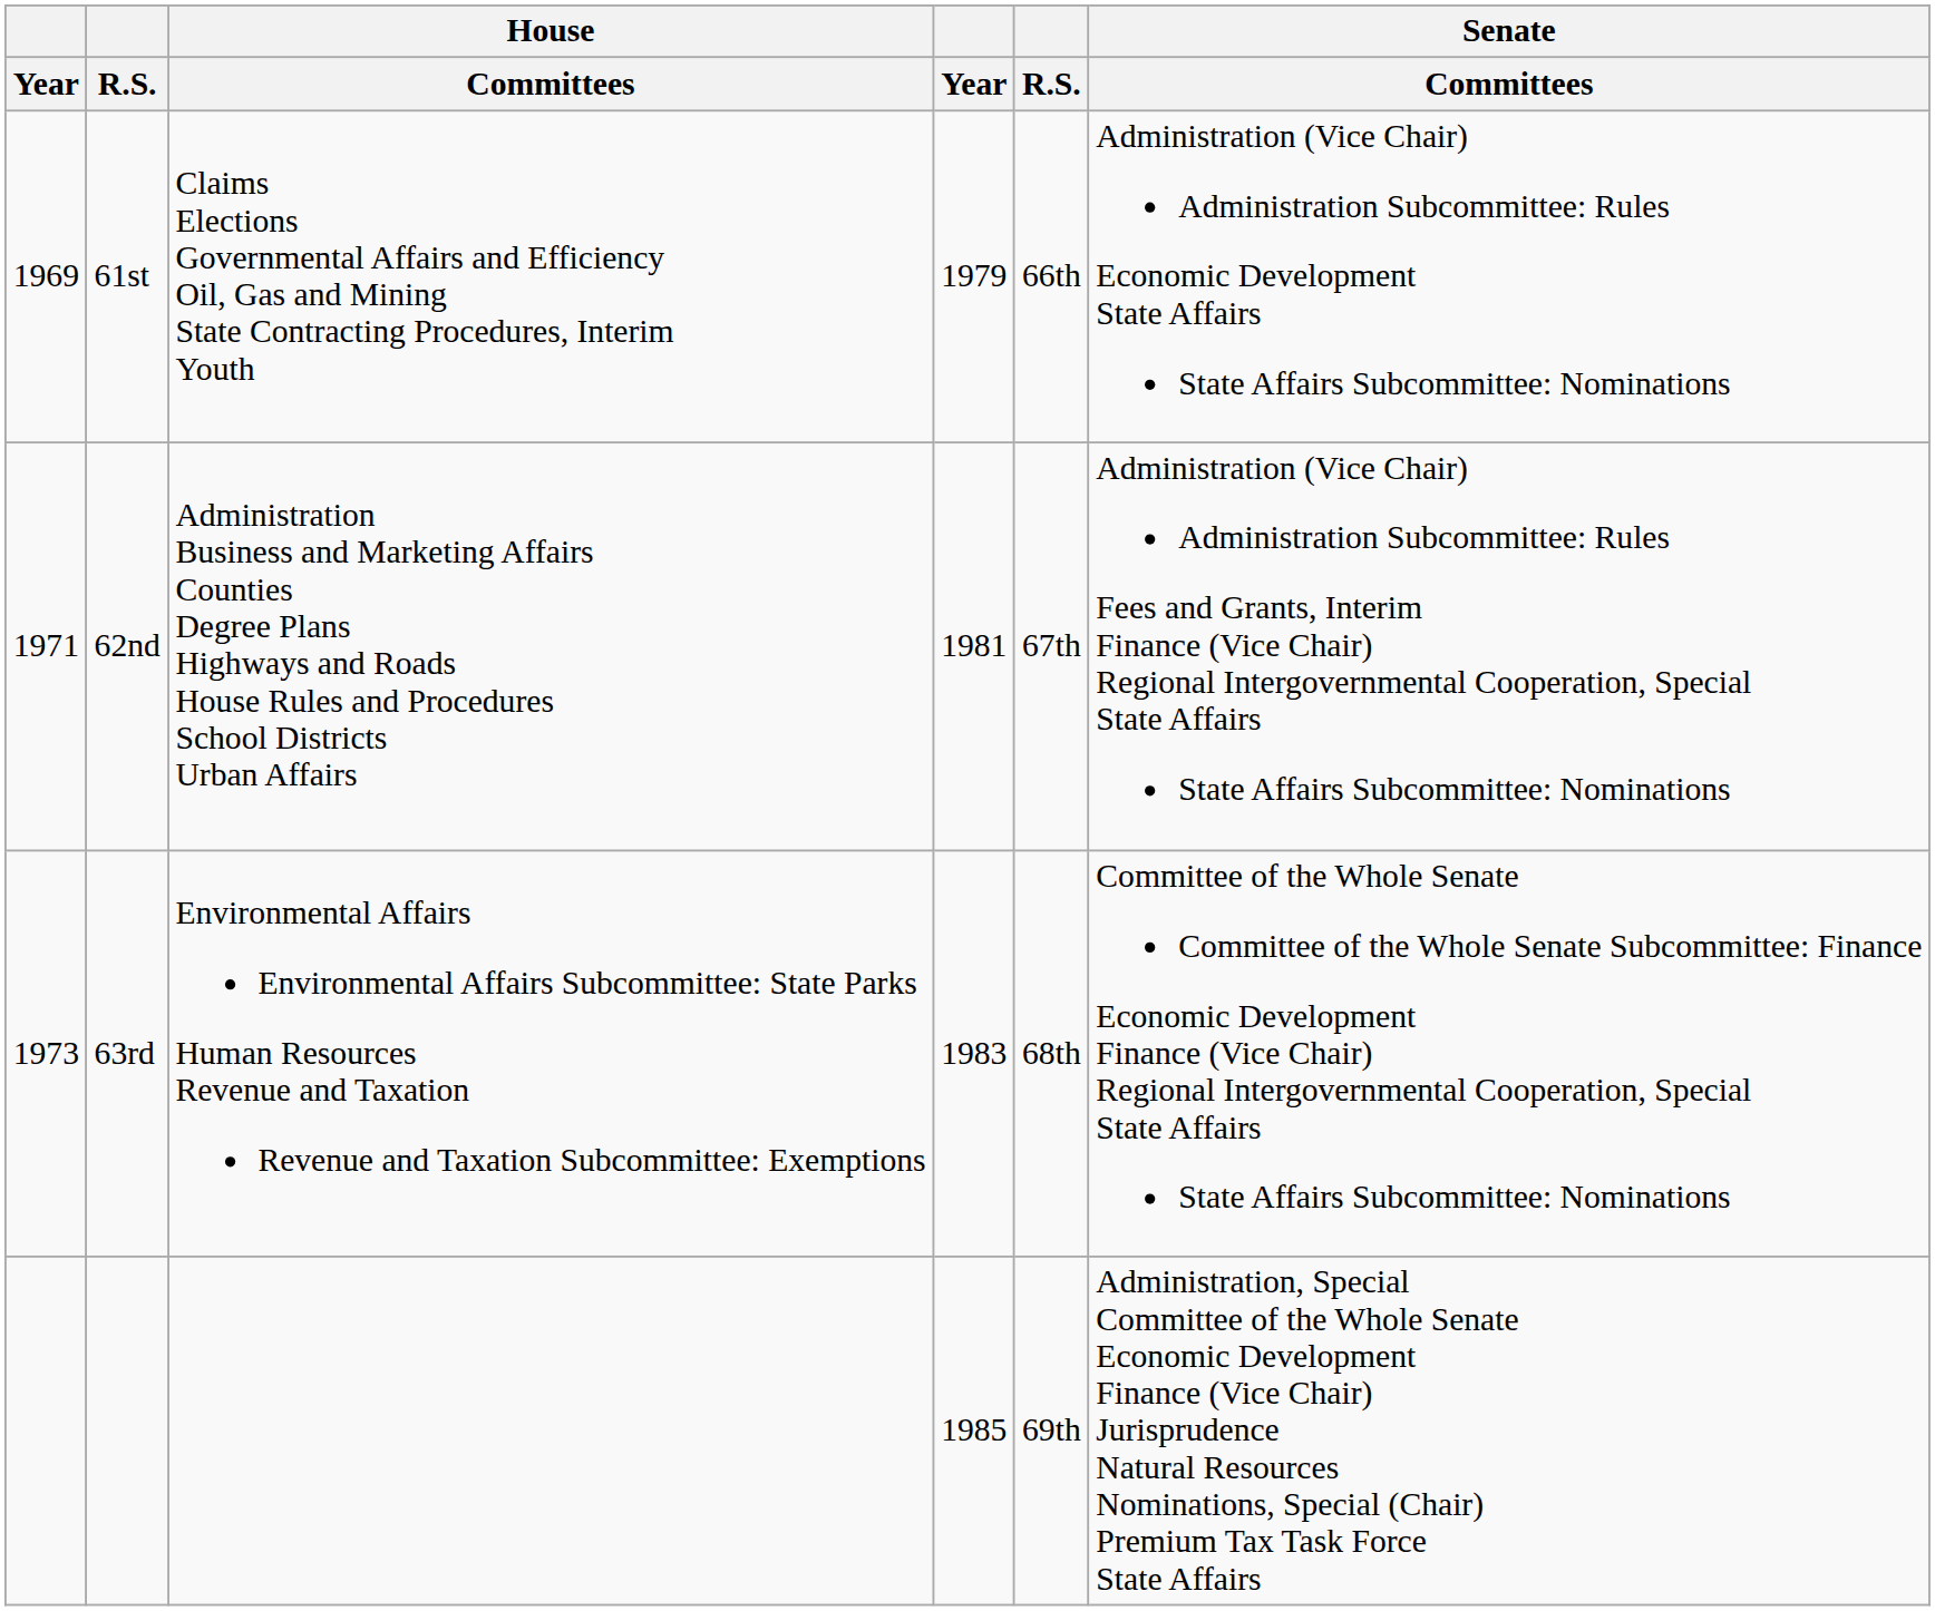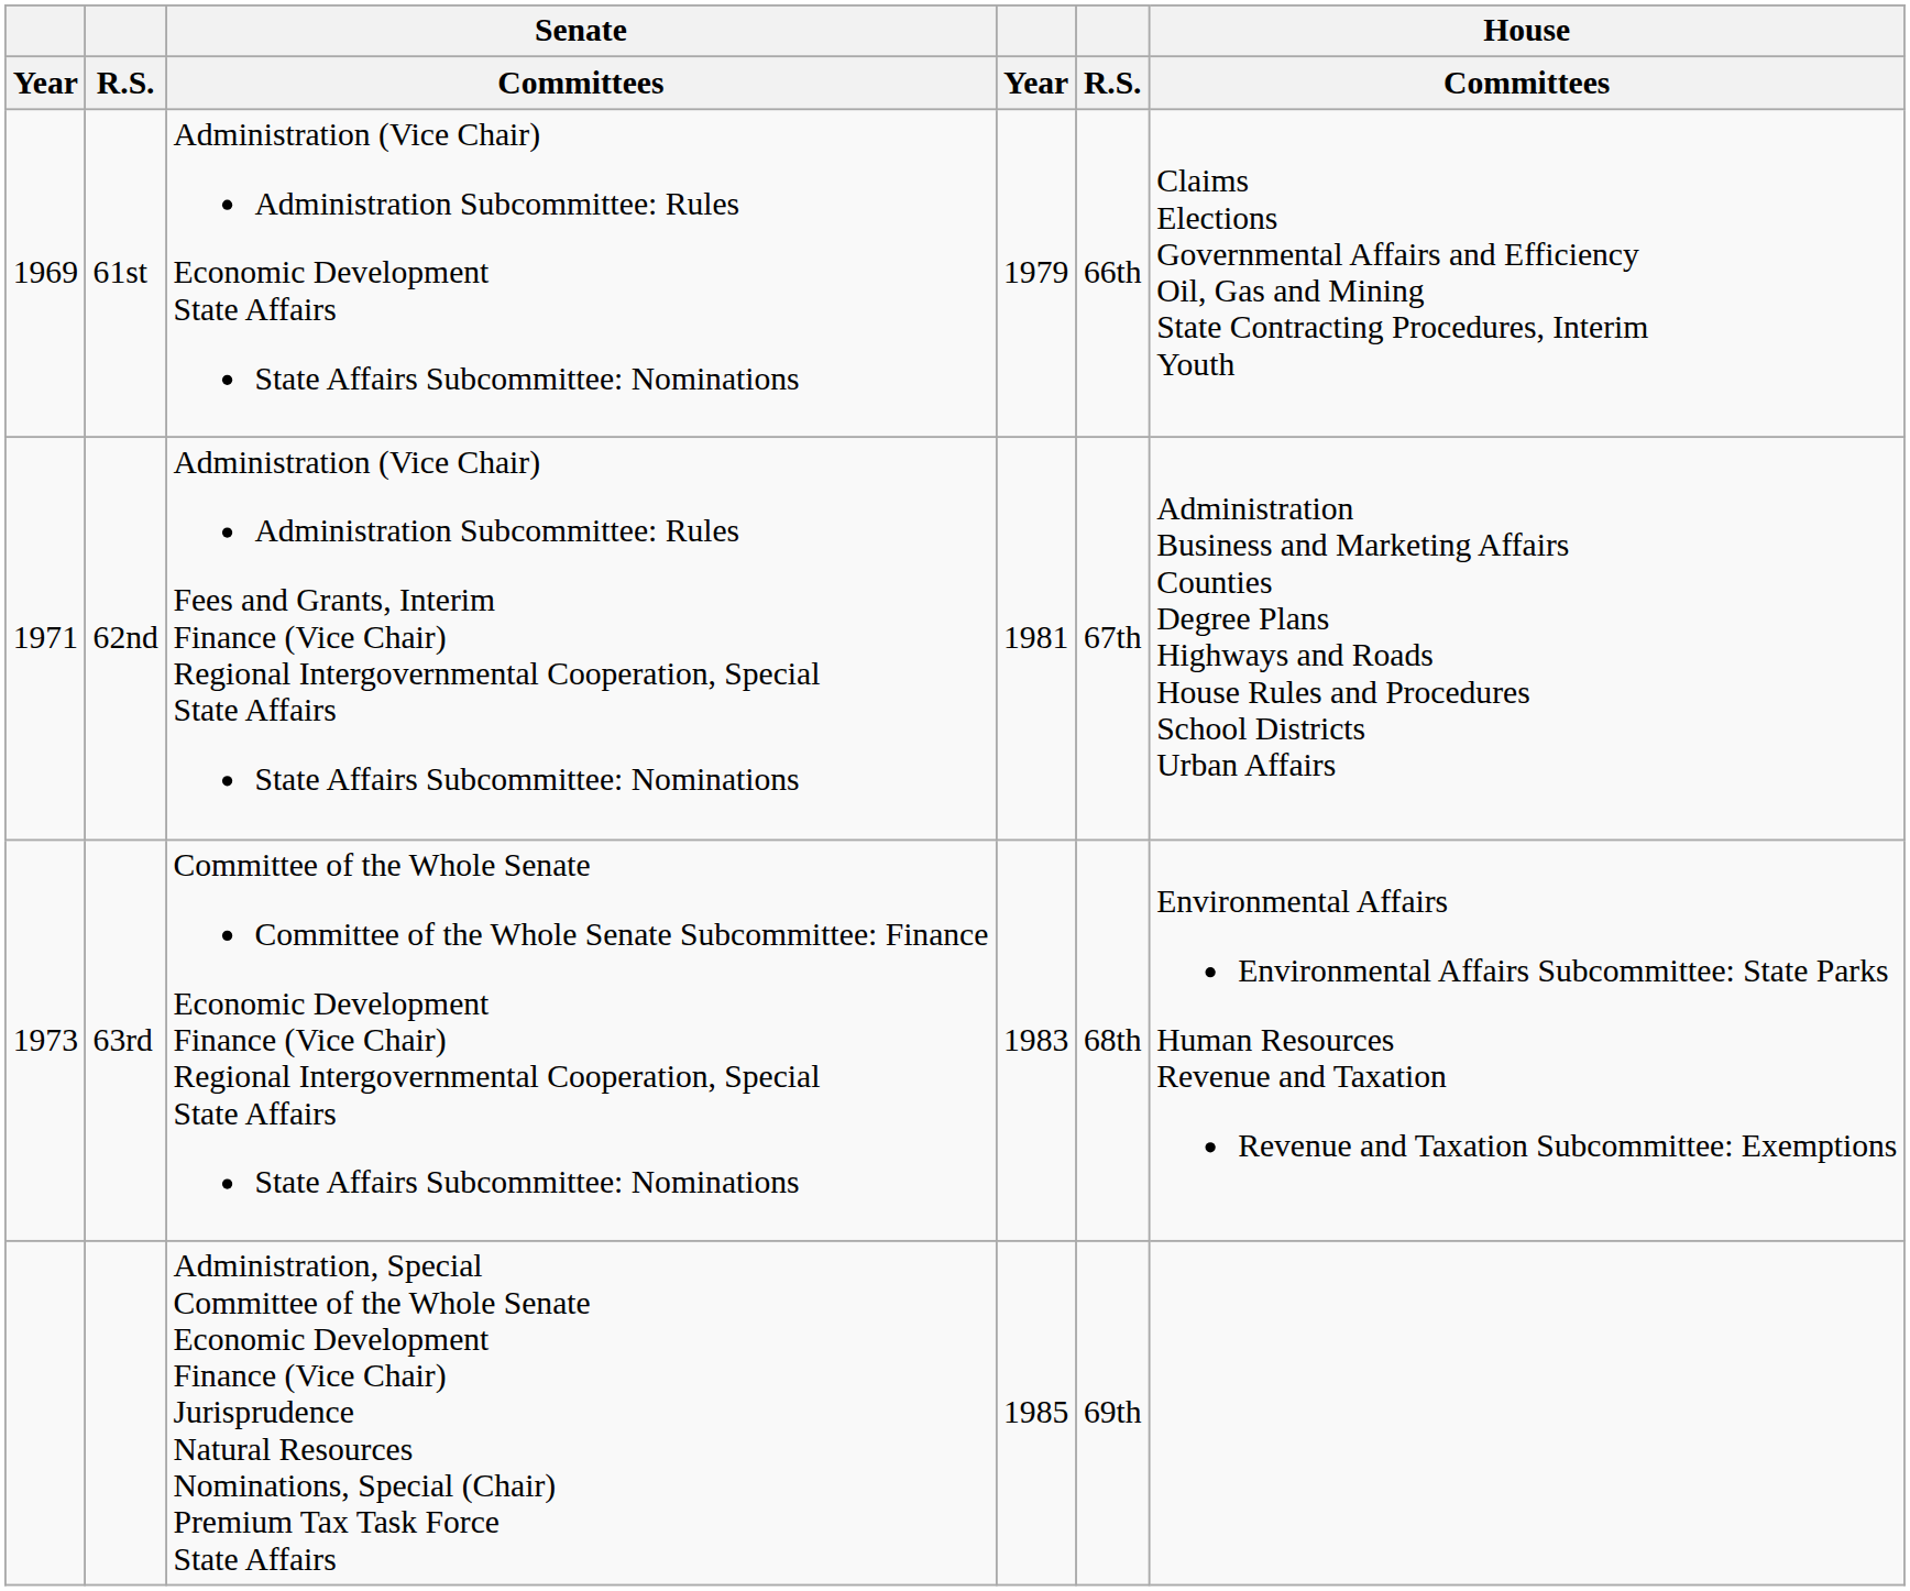 <table class="wikitable">
 <tr>
 <th></th>
 <th></th>
-<th>House</th>
+<th>Senate</th>
 <th></th>
 <th></th>
-<th>Senate</th>
+<th>House</th>
 </tr>
 <tr>
 <th>Year</th>
 <th>R.S.</th>
 <th>Committees</th>
 <th>Year</th>
 <th>R.S.</th>
 <th>Committees</th>
 </tr>
 <tr>
 <td>1969</td>
 <td>61st</td>
-<td>Claims<br>Elections<br>Governmental Affairs and Efficiency<br>Oil, Gas and Mining<br>State Contracting Procedures, Interim<br>Youth</td>
+<td>Administration (Vice Chair)<br><ul><li>Administration Subcommittee: Rules</li></ul>Economic Development<br>State Affairs<ul><li>State Affairs Subcommittee: Nominations</li></ul></td>
 <td>1979</td>
 <td>66th</td>
-<td>Administration (Vice Chair)<br><ul><li>Administration Subcommittee: Rules</li></ul>Economic Development<br>State Affairs<ul><li>State Affairs Subcommittee: Nominations</li></ul></td>
+<td>Claims<br>Elections<br>Governmental Affairs and Efficiency<br>Oil, Gas and Mining<br>State Contracting Procedures, Interim<br>Youth</td>
 </tr>
 <tr>
 <td>1971</td>
 <td>62nd</td>
-<td>Administration<br>Business and Marketing Affairs<br>Counties<br>Degree Plans<br>Highways and Roads<br>House Rules and Procedures<br>School Districts<br>Urban Affairs</td>
+<td>Administration (Vice Chair)<br><ul><li>Administration Subcommittee: Rules</li></ul>Fees and Grants, Interim<br>Finance (Vice Chair)<br>Regional Intergovernmental Cooperation, Special<br>State Affairs<ul><li>State Affairs Subcommittee: Nominations</li></ul></td>
 <td>1981</td>
 <td>67th</td>
-<td>Administration (Vice Chair)<br><ul><li>Administration Subcommittee: Rules</li></ul>Fees and Grants, Interim<br>Finance (Vice Chair)<br>Regional Intergovernmental Cooperation, Special<br>State Affairs<ul><li>State Affairs Subcommittee: Nominations</li></ul></td>
+<td>Administration<br>Business and Marketing Affairs<br>Counties<br>Degree Plans<br>Highways and Roads<br>House Rules and Procedures<br>School Districts<br>Urban Affairs</td>
 </tr>
 <tr>
 <td>1973</td>
 <td>63rd</td>
-<td>Environmental Affairs<br><ul><li>Environmental Affairs Subcommittee: State Parks</li></ul>Human Resources<br>Revenue and Taxation<ul><li>Revenue and Taxation Subcommittee: Exemptions</li></ul></td>
+<td>Committee of the Whole Senate<br><ul><li>Committee of the Whole Senate Subcommittee: Finance</li></ul>Economic Development<br>Finance (Vice Chair)<br>Regional Intergovernmental Cooperation, Special<br>State Affairs<ul><li>State Affairs Subcommittee: Nominations</li></ul></td>
 <td>1983</td>
 <td>68th</td>
-<td>Committee of the Whole Senate<br><ul><li>Committee of the Whole Senate Subcommittee: Finance</li></ul>Economic Development<br>Finance (Vice Chair)<br>Regional Intergovernmental Cooperation, Special<br>State Affairs<ul><li>State Affairs Subcommittee: Nominations</li></ul></td>
+<td>Environmental Affairs<br><ul><li>Environmental Affairs Subcommittee: State Parks</li></ul>Human Resources<br>Revenue and Taxation<ul><li>Revenue and Taxation Subcommittee: Exemptions</li></ul></td>
 </tr>
 <tr>
 <td></td>
 <td></td>
-<td></td>
+<td>Administration, Special<br>Committee of the Whole Senate<br>Economic Development<br>Finance (Vice Chair)<br>Jurisprudence<br>Natural Resources<br>Nominations, Special (Chair)<br>Premium Tax Task Force<br>State Affairs</td>
 <td>1985</td>
 <td>69th</td>
-<td>Administration, Special<br>Committee of the Whole Senate<br>Economic Development<br>Finance (Vice Chair)<br>Jurisprudence<br>Natural Resources<br>Nominations, Special (Chair)<br>Premium Tax Task Force<br>State Affairs</td>
+<td></td>
 </tr>
 </table>
